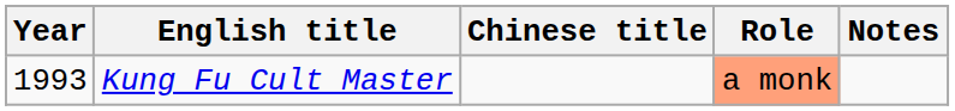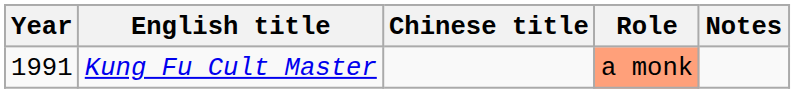 <table class="wikitable">
 <tr>
 <th>Year</th>
 <th>English title</th>
 <th>Chinese title</th>
 <th>Role</th>
 <th>Notes</th>
 </tr>
 <tr>
-<td>1993</td>
+<td>1991</td>
 <td><em><a href='#'>Kung Fu Cult Master</a></em></td>
 <td></td>
 <td style="background: lightsalmon;">a monk</td>
 <td></td>
 </tr>
 </table>
